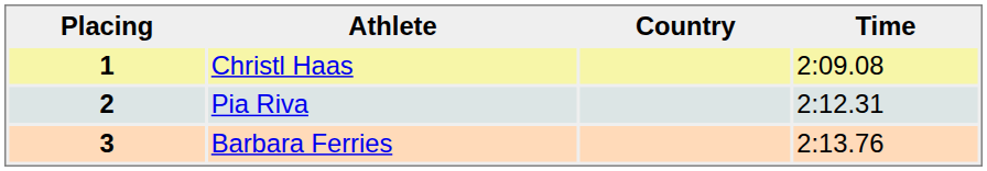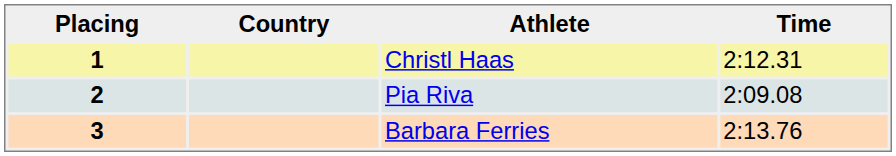 <table style="border-style:solid;border-width:1px;border-color:#808080;background-color:#EFEFEF" cellspacing="2" cellpadding="2" width="600">
 <tr bgcolor="#EFEFEF">
 <th>Placing</th>
+<th>Country</th>
 <th>Athlete</th>
-<th>Country</th>
 <th>Time</th>
 </tr>
 <tr align="center" valign="top" bgcolor="#F7F6A8">
 <th>1</th>
+<td align=left></td>
 <td align="left"><a href='#'>Christl Haas</a></td>
-<td align=left></td>
-<td align="left">2:09.08</td>
+<td align="left">2:12.31</td>
 </tr>
 <tr align="center" valign="top" bgcolor="#DCE5E5">
 <th>2</th>
+<td align=left></td>
 <td align="left"><a href='#'>Pia Riva</a></td>
-<td align=left></td>
-<td align="left">2:12.31</td>
+<td align="left">2:09.08</td>
 </tr>
 <tr align="center" valign="top" bgcolor="#FFDAB9">
 <th>3</th>
+<td align=left></td>
 <td align="left"><a href='#'>Barbara Ferries</a></td>
-<td align=left></td>
 <td align="left">2:13.76</td>
 </tr>
 </table>
